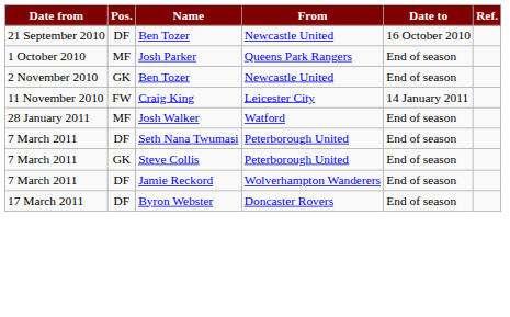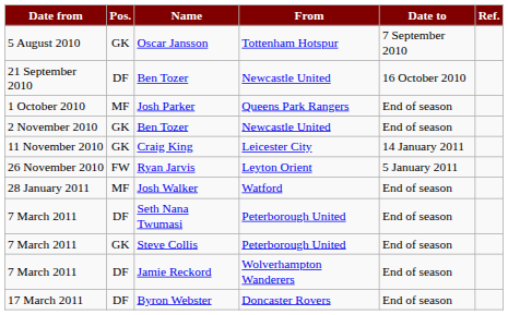 <table class="wikitable" style="font-size:95%;">
 <tr>
 <th style="background:maroon; color:white;">Date from</th>
 <th style="background:maroon; color:white;">Pos.</th>
 <th style="background:maroon; color:white;">Name</th>
 <th style="background:maroon; color:white;">From</th>
 <th style="background:maroon; color:white;">Date to</th>
 <th style="background:maroon; color:white;">Ref.</th>
+</tr>
+<tr>
+<td>5 August 2010</td>
+<td style="text-align:center;">GK</td>
+<td> <a href='#'>Oscar Jansson</a></td>
+<td> <a href='#'>Tottenham Hotspur</a></td>
+<td>7 September 2010</td>
+<td style="text-align:center;"></td>
 </tr>
 <tr>
 <td>21 September 2010</td>
 <td style="text-align:center;">DF</td>
 <td> <a href='#'>Ben Tozer</a></td>
 <td> <a href='#'>Newcastle United</a></td>
 <td>16 October 2010</td>
 <td style="text-align:center;"></td>
 </tr>
 <tr>
 <td>1 October 2010</td>
 <td style="text-align:center;">MF</td>
 <td> <a href='#'>Josh Parker</a></td>
 <td> <a href='#'>Queens Park Rangers</a></td>
 <td>End of season</td>
 <td style="text-align:center;"></td>
 </tr>
 <tr>
 <td>2 November 2010</td>
 <td style="text-align:center;">GK</td>
 <td> <a href='#'>Ben Tozer</a></td>
 <td> <a href='#'>Newcastle United</a></td>
 <td>End of season</td>
 <td style="text-align:center;"></td>
 </tr>
 <tr>
 <td>11 November 2010</td>
-<td style="text-align:center;">FW</td>
+<td style="text-align:center;">GK</td>
 <td> <a href='#'>Craig King</a></td>
 <td> <a href='#'>Leicester City</a></td>
 <td>14 January 2011</td>
+<td style="text-align:center;"></td>
+</tr>
+<tr>
+<td>26 November 2010</td>
+<td style="text-align:center;">FW</td>
+<td> <a href='#'>Ryan Jarvis</a></td>
+<td> <a href='#'>Leyton Orient</a></td>
+<td>5 January 2011</td>
 <td style="text-align:center;"></td>
 </tr>
 <tr>
 <td>28 January 2011</td>
 <td style="text-align:center;">MF</td>
 <td> <a href='#'>Josh Walker</a></td>
 <td> <a href='#'>Watford</a></td>
 <td>End of season</td>
 <td style="text-align:center;"></td>
 </tr>
 <tr>
 <td>7 March 2011</td>
 <td style="text-align:center;">DF</td>
 <td> <a href='#'>Seth Nana Twumasi</a></td>
 <td> <a href='#'>Peterborough United</a></td>
 <td>End of season</td>
 <td style="text-align:center;"></td>
 </tr>
 <tr>
 <td>7 March 2011</td>
 <td style="text-align:center;">GK</td>
 <td> <a href='#'>Steve Collis</a></td>
 <td> <a href='#'>Peterborough United</a></td>
 <td>End of season</td>
 <td style="text-align:center;"></td>
 </tr>
 <tr>
 <td>7 March 2011</td>
 <td style="text-align:center;">DF</td>
 <td> <a href='#'>Jamie Reckord</a></td>
 <td> <a href='#'>Wolverhampton Wanderers</a></td>
 <td>End of season</td>
 <td style="text-align:center;"></td>
 </tr>
 <tr>
 <td>17 March 2011</td>
 <td style="text-align:center;">DF</td>
 <td> <a href='#'>Byron Webster</a></td>
 <td> <a href='#'>Doncaster Rovers</a></td>
 <td>End of season</td>
 <td style="text-align:center;"></td>
 </tr>
 </table>
